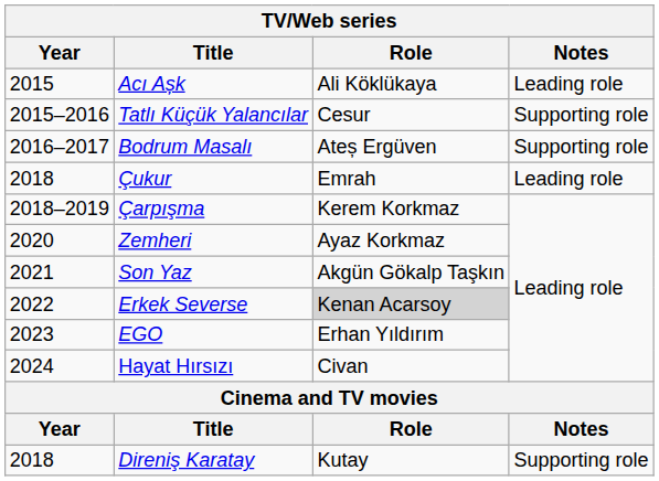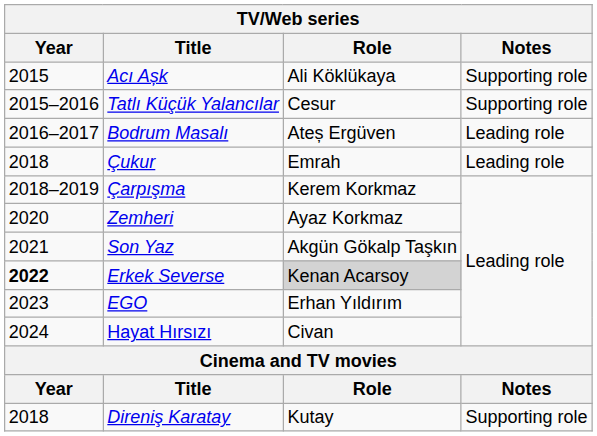 <table class="wikitable" style="font-size:90%">
 <tr>
 <th colspan="4">TV/Web series</th>
 </tr>
 <tr>
 <th>Year</th>
 <th>Title</th>
 <th>Role</th>
 <th>Notes</th>
 </tr>
 <tr>
 <td>2015</td>
 <td><em><a href='#'>Acı Așk</a></em></td>
 <td>Ali Köklükaya</td>
-<td>Leading role</td>
+<td>Supporting role</td>
 </tr>
 <tr>
 <td>2015–2016</td>
 <td><em><a href='#'>Tatlı Küçük Yalancılar</a></em></td>
 <td>Cesur</td>
 <td>Supporting role</td>
 </tr>
 <tr>
 <td>2016–2017</td>
 <td><em><a href='#'>Bodrum Masalı</a></em></td>
 <td>Ateș Ergüven</td>
-<td>Supporting role</td>
+<td>Leading role</td>
 </tr>
 <tr>
 <td>2018</td>
 <td><em><a href='#'>Çukur</a></em></td>
 <td>Emrah</td>
 <td>Leading role</td>
 </tr>
 <tr>
 <td>2018–2019</td>
 <td><em><a href='#'>Çarpışma</a></em></td>
 <td>Kerem Korkmaz</td>
 <td rowspan="6">Leading role</td>
 </tr>
 <tr>
 <td>2020</td>
 <td><em><a href='#'>Zemheri</a></em></td>
 <td>Ayaz Korkmaz</td>
 </tr>
 <tr>
 <td>2021</td>
 <td><em><a href='#'>Son Yaz</a></em></td>
 <td>Akgün Gökalp Taşkın</td>
 </tr>
 <tr>
-<td>2022</td>
+<td><strong>2022</strong></td>
 <td><em><a href='#'>Erkek Severse</a></em></td>
 <td style="background: lightgrey;">Kenan Acarsoy</td>
 </tr>
 <tr>
 <td>2023</td>
 <td><em><a href='#'>EGO</a></em></td>
 <td>Erhan Yıldırım</td>
 </tr>
 <tr>
 <td>2024</td>
 <td><a href='#'>Hayat Hırsızı</a></td>
 <td>Civan</td>
 </tr>
 <tr>
 <th colspan="4">Cinema and TV movies</th>
 </tr>
 <tr>
 <th>Year</th>
 <th>Title</th>
 <th>Role</th>
 <th>Notes</th>
 </tr>
 <tr>
 <td>2018</td>
 <td><em><a href='#'>Direniş Karatay</a></em></td>
 <td>Kutay</td>
 <td>Supporting role</td>
 </tr>
 </table>
